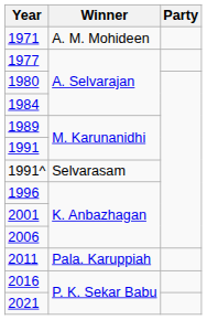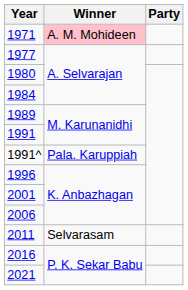 <table class="wikitable sortable">
 <tr>
 <th>Year</th>
 <th>Winner</th>
 <th colspan="2">Party</th>
 </tr>
 <tr>
 <td><a href='#'>1971</a></td>
-<td>A. M. Mohideen</td>
+<td style="background: pink;">A. M. Mohideen</td>
 <td></td>
 </tr>
 <tr>
 <td><a href='#'>1977</a></td>
 <td rowspan=3><a href='#'>A. Selvarajan</a></td>
 <td></td>
 </tr>
 <tr>
 <td><a href='#'>1980</a></td>
 </tr>
 <tr>
 <td><a href='#'>1984</a></td>
 </tr>
 <tr>
 <td><a href='#'>1989</a></td>
 <td rowspan=2><a href='#'>M. Karunanidhi</a></td>
 </tr>
 <tr>
 <td><a href='#'>1991</a></td>
 </tr>
 <tr>
 <td>1991^</td>
-<td>Selvarasam</td>
+<td><a href='#'>Pala. Karuppiah</a></td>
 </tr>
 <tr>
 <td><a href='#'>1996</a></td>
 <td rowspan=3><a href='#'>K. Anbazhagan</a></td>
 </tr>
 <tr>
 <td><a href='#'>2001</a></td>
 </tr>
 <tr>
 <td><a href='#'>2006</a></td>
 </tr>
 <tr>
 <td><a href='#'>2011</a></td>
-<td><a href='#'>Pala. Karuppiah</a></td>
+<td>Selvarasam</td>
 <td></td>
 </tr>
 <tr>
 <td><a href='#'>2016</a></td>
 <td rowspan=2><a href='#'>P. K. Sekar Babu</a></td>
 <td></td>
 </tr>
 <tr>
 <td><a href='#'>2021</a></td>
 </tr>
 </table>
